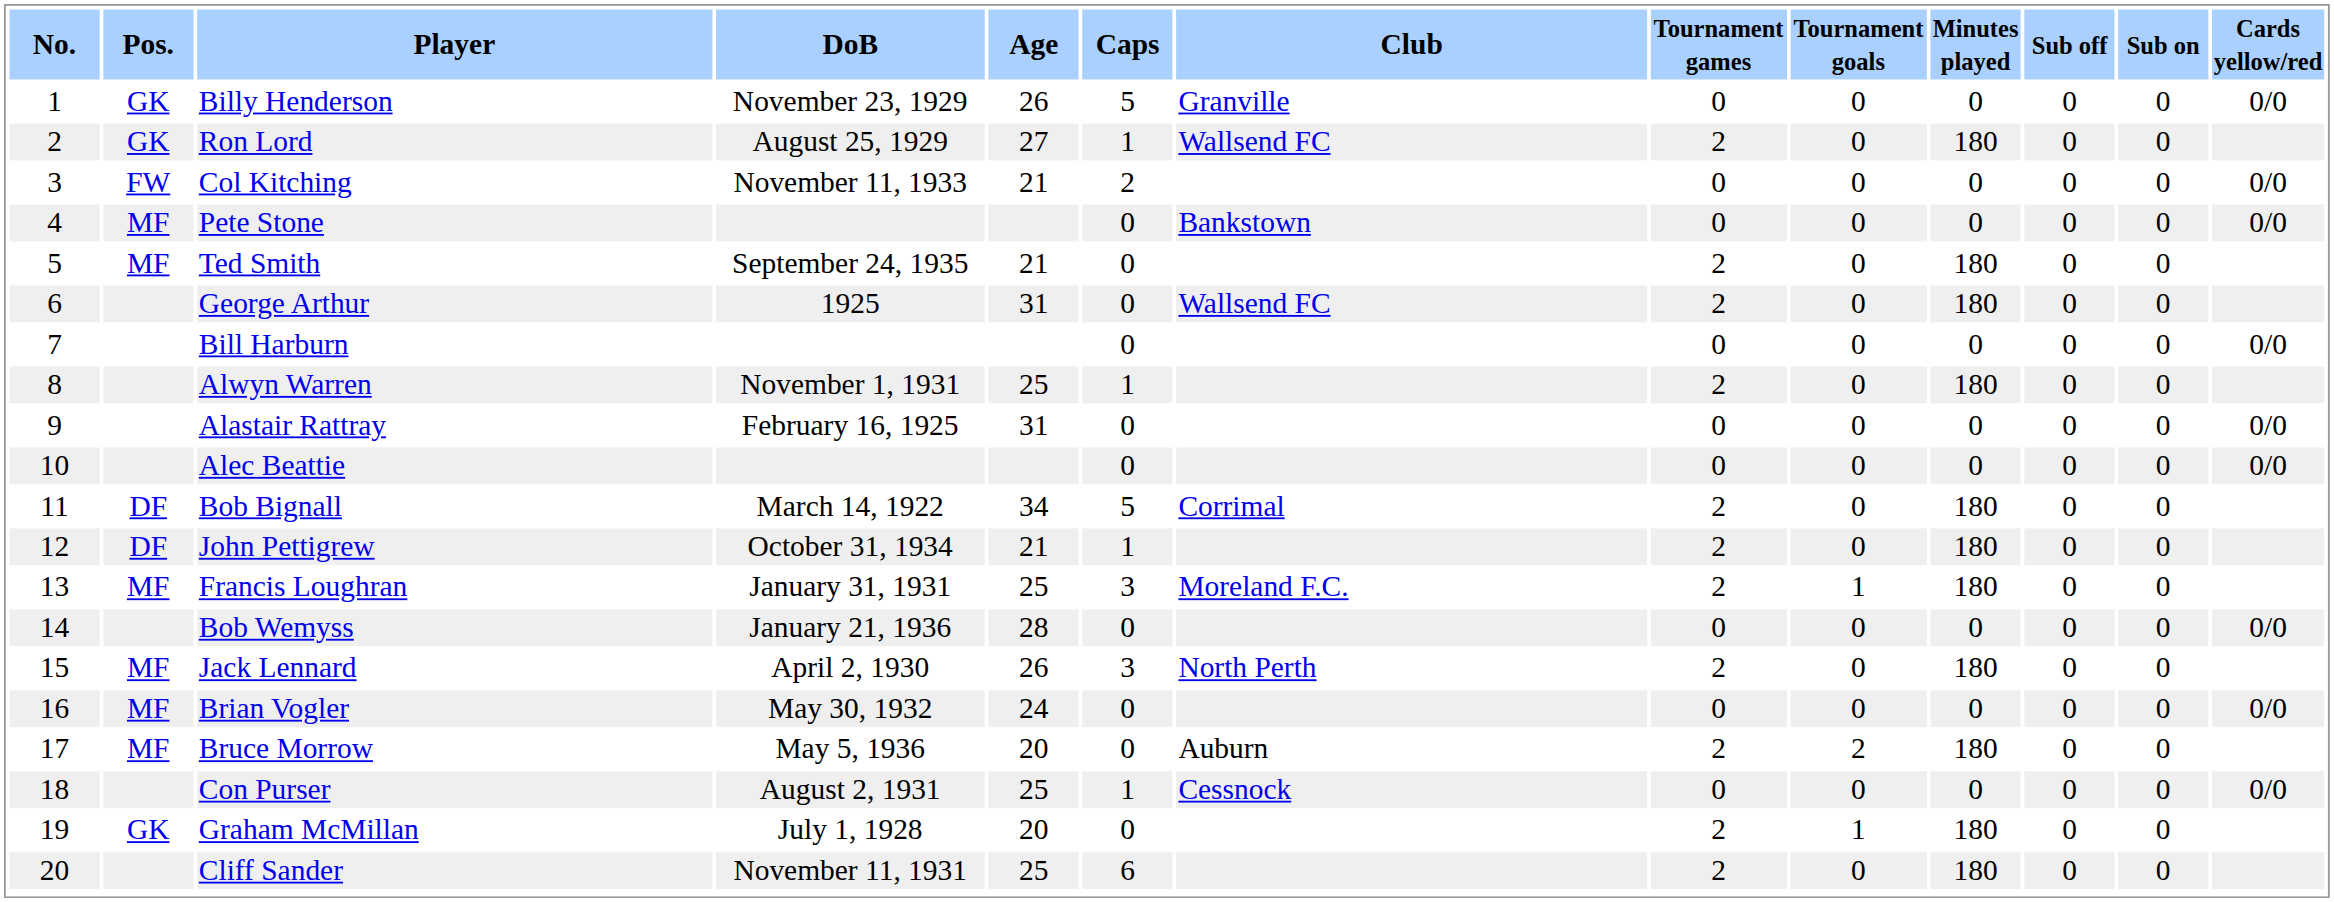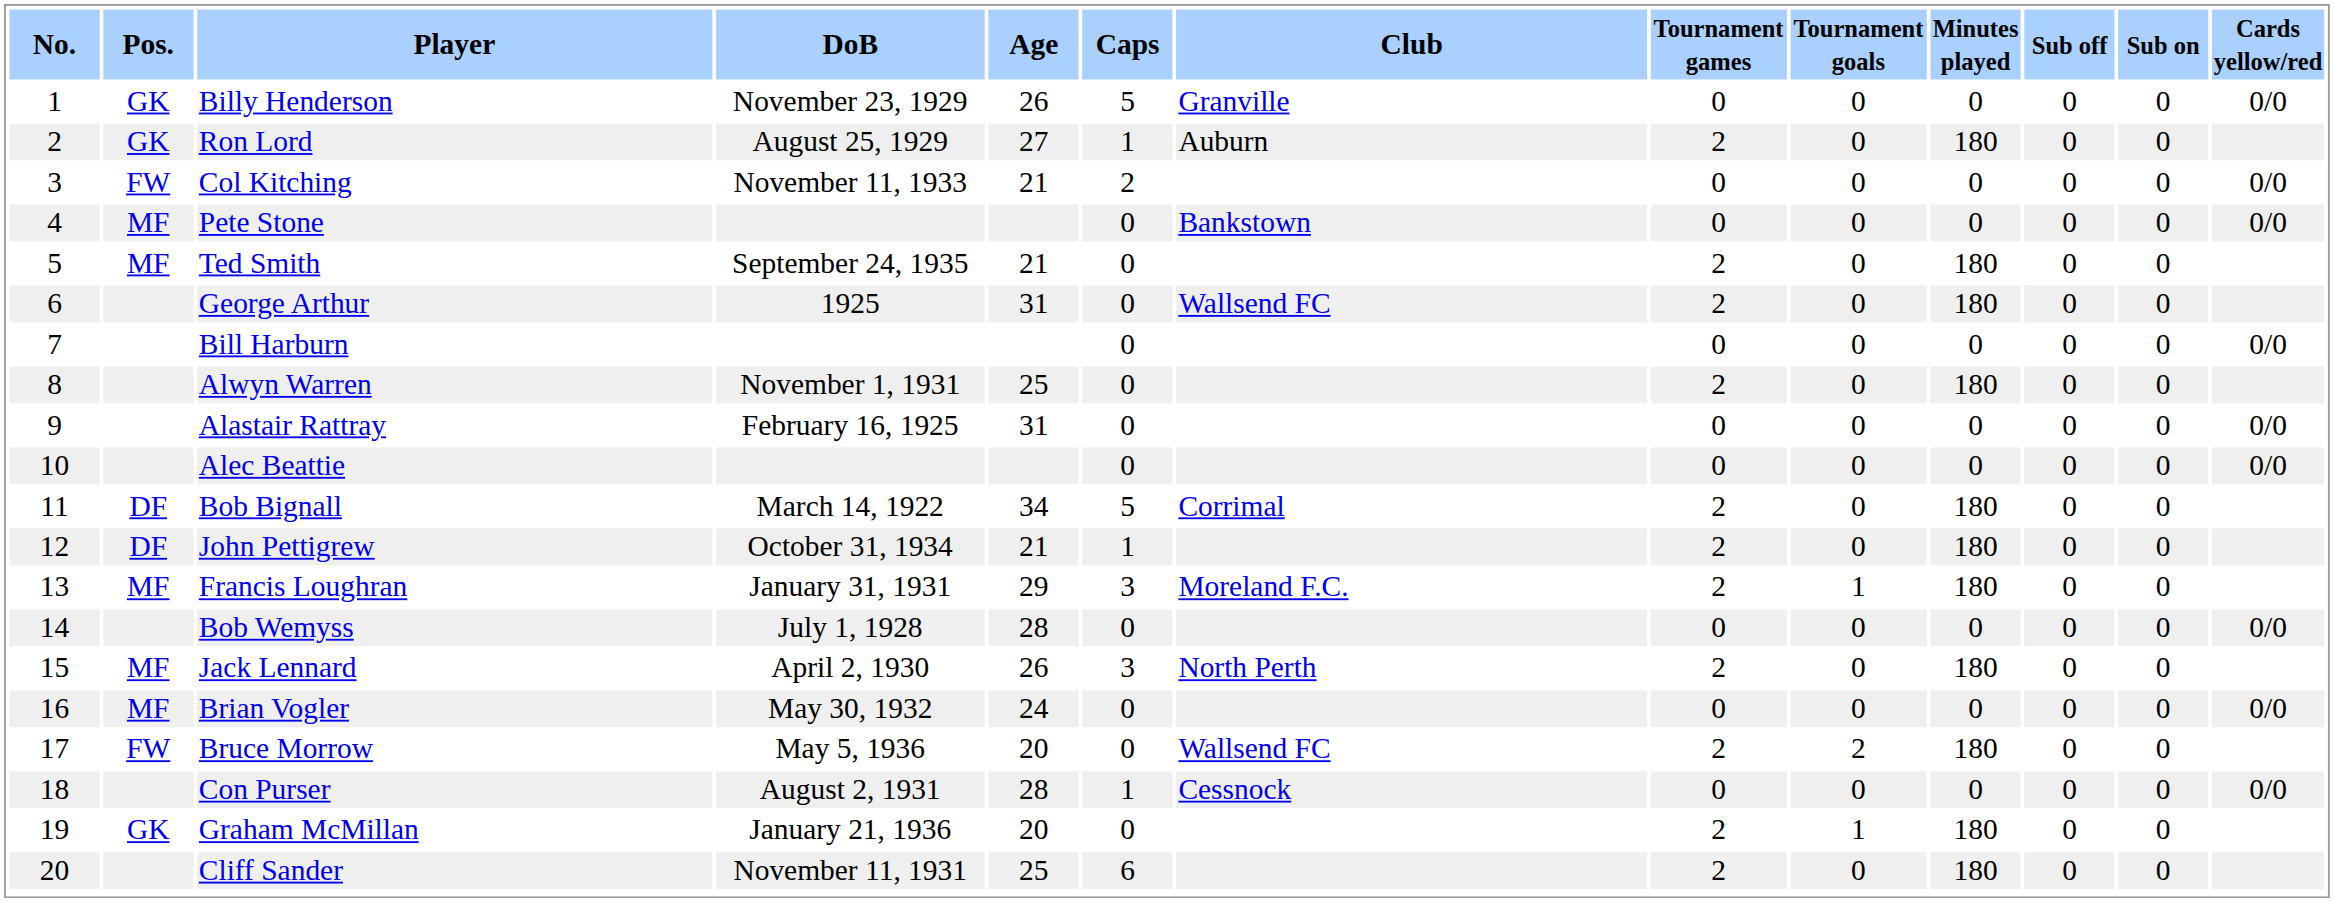 <table border="0"  style="width:100%; border:1px solid #999; background:#fff; text-align:center;">
 <tr style="text-align:center; background:#aad0ff;">
 <th width=4%>No.</th>
 <th width=4%>Pos.</th>
 <th width=23%>Player</th>
 <th width=12%>DoB</th>
 <th width=4%>Age</th>
 <th width=4%>Caps</th>
 <th width=21%>Club</th>
 <th width=6%><small>Tournament<br>games</small></th>
 <th width=6%><small>Tournament<br>goals</small></th>
 <th width=4%><small>Minutes<br>played</small></th>
 <th width=4%><small>Sub off</small></th>
 <th width=4%><small>Sub on</small></th>
 <th width=4%><small>Cards<br>yellow/red</small></th>
 </tr>
 <tr>
 <td>1</td>
 <td><a href='#'>GK</a></td>
 <td align="left"><a href='#'>Billy Henderson</a></td>
 <td>November 23, 1929</td>
 <td>26</td>
 <td>5</td>
 <td align="left"> <a href='#'>Granville</a></td>
 <td>0</td>
 <td>0</td>
 <td>0</td>
 <td>0</td>
 <td>0</td>
 <td>0/0</td>
 </tr>
 <tr style="background:#efefef;">
 <td>2</td>
 <td><a href='#'>GK</a></td>
 <td align="left"><a href='#'>Ron Lord</a></td>
 <td>August 25, 1929</td>
 <td>27</td>
 <td>1</td>
-<td align="left"> <a href='#'>Wallsend FC</a></td>
+<td align="left"> Auburn</td>
 <td>2</td>
 <td>0</td>
 <td>180</td>
 <td>0</td>
 <td>0</td>
 <td></td>
 </tr>
 <tr>
 <td>3</td>
 <td><a href='#'>FW</a></td>
 <td align="left"><a href='#'>Col Kitching</a></td>
 <td>November 11, 1933</td>
 <td>21</td>
 <td>2</td>
 <td align="left"></td>
 <td>0</td>
 <td>0</td>
 <td>0</td>
 <td>0</td>
 <td>0</td>
 <td>0/0</td>
 </tr>
 <tr style="background:#efefef;">
 <td>4</td>
 <td><a href='#'>MF</a></td>
 <td align="left"><a href='#'>Pete Stone</a></td>
 <td></td>
 <td></td>
 <td>0</td>
 <td align="left"> <a href='#'>Bankstown</a></td>
 <td>0</td>
 <td>0</td>
 <td>0</td>
 <td>0</td>
 <td>0</td>
 <td>0/0</td>
 </tr>
 <tr>
 <td>5</td>
 <td><a href='#'>MF</a></td>
 <td align="left"><a href='#'>Ted Smith</a></td>
 <td>September 24, 1935</td>
 <td>21</td>
 <td>0</td>
 <td align="left"></td>
 <td>2</td>
 <td>0</td>
 <td>180</td>
 <td>0</td>
 <td>0</td>
 <td></td>
 </tr>
 <tr style="background:#efefef;">
 <td>6</td>
 <td></td>
 <td align="left"><a href='#'>George Arthur</a></td>
 <td>1925</td>
 <td>31</td>
 <td>0</td>
 <td align="left"> <a href='#'>Wallsend FC</a></td>
 <td>2</td>
 <td>0</td>
 <td>180</td>
 <td>0</td>
 <td>0</td>
 <td></td>
 </tr>
 <tr>
 <td>7</td>
 <td></td>
 <td align="left"><a href='#'>Bill Harburn</a></td>
 <td></td>
 <td></td>
 <td>0</td>
 <td align="left"></td>
 <td>0</td>
 <td>0</td>
 <td>0</td>
 <td>0</td>
 <td>0</td>
 <td>0/0</td>
 </tr>
 <tr style="background:#efefef;">
 <td>8</td>
 <td></td>
 <td align="left"><a href='#'>Alwyn Warren</a></td>
 <td>November 1, 1931</td>
 <td>25</td>
-<td>1</td>
+<td>0</td>
 <td align="left"></td>
 <td>2</td>
 <td>0</td>
 <td>180</td>
 <td>0</td>
 <td>0</td>
 <td></td>
 </tr>
 <tr>
 <td>9</td>
 <td></td>
 <td align="left"><a href='#'>Alastair Rattray</a></td>
 <td>February 16, 1925</td>
 <td>31</td>
 <td>0</td>
 <td align="left"></td>
 <td>0</td>
 <td>0</td>
 <td>0</td>
 <td>0</td>
 <td>0</td>
 <td>0/0</td>
 </tr>
 <tr style="background:#efefef;">
 <td>10</td>
 <td></td>
 <td align="left"><a href='#'>Alec Beattie</a></td>
 <td></td>
 <td></td>
 <td>0</td>
 <td align="left"></td>
 <td>0</td>
 <td>0</td>
 <td>0</td>
 <td>0</td>
 <td>0</td>
 <td>0/0</td>
 </tr>
 <tr>
 <td>11</td>
 <td><a href='#'>DF</a></td>
 <td align="left"><a href='#'>Bob Bignall</a></td>
 <td>March 14, 1922</td>
 <td>34</td>
 <td>5</td>
 <td align="left"> <a href='#'>Corrimal</a></td>
 <td>2</td>
 <td>0</td>
 <td>180</td>
 <td>0</td>
 <td>0</td>
 <td></td>
 </tr>
 <tr style="background:#efefef;">
 <td>12</td>
 <td><a href='#'>DF</a></td>
 <td align="left"><a href='#'>John Pettigrew</a></td>
 <td>October 31, 1934</td>
 <td>21</td>
 <td>1</td>
 <td align="left"></td>
 <td>2</td>
 <td>0</td>
 <td>180</td>
 <td>0</td>
 <td>0</td>
 <td></td>
 </tr>
 <tr>
 <td>13</td>
 <td><a href='#'>MF</a></td>
 <td align="left"><a href='#'>Francis Loughran</a></td>
 <td>January 31, 1931</td>
-<td>25</td>
+<td>29</td>
 <td>3</td>
 <td align="left"> <a href='#'>Moreland F.C.</a></td>
 <td>2</td>
 <td>1</td>
 <td>180</td>
 <td>0</td>
 <td>0</td>
 <td></td>
 </tr>
 <tr style="background:#efefef;">
 <td>14</td>
 <td></td>
 <td align="left"><a href='#'>Bob Wemyss</a></td>
-<td>January 21, 1936</td>
+<td>July 1, 1928</td>
 <td>28</td>
 <td>0</td>
 <td align="left"></td>
 <td>0</td>
 <td>0</td>
 <td>0</td>
 <td>0</td>
 <td>0</td>
 <td>0/0</td>
 </tr>
 <tr>
 <td>15</td>
 <td><a href='#'>MF</a></td>
 <td align="left"><a href='#'>Jack Lennard</a></td>
 <td>April 2, 1930</td>
 <td>26</td>
 <td>3</td>
 <td align="left"> <a href='#'>North Perth</a></td>
 <td>2</td>
 <td>0</td>
 <td>180</td>
 <td>0</td>
 <td>0</td>
 <td></td>
 </tr>
 <tr style="background:#efefef;">
 <td>16</td>
 <td><a href='#'>MF</a></td>
 <td align="left"><a href='#'>Brian Vogler</a></td>
 <td>May 30, 1932</td>
 <td>24</td>
 <td>0</td>
 <td align="left"></td>
 <td>0</td>
 <td>0</td>
 <td>0</td>
 <td>0</td>
 <td>0</td>
 <td>0/0</td>
 </tr>
 <tr>
 <td>17</td>
-<td><a href='#'>MF</a></td>
+<td><a href='#'>FW</a></td>
 <td align="left"><a href='#'>Bruce Morrow</a></td>
 <td>May 5, 1936</td>
 <td>20</td>
 <td>0</td>
-<td align="left"> Auburn</td>
+<td align="left"> <a href='#'>Wallsend FC</a></td>
 <td>2</td>
 <td>2</td>
 <td>180</td>
 <td>0</td>
 <td>0</td>
 <td></td>
 </tr>
 <tr style="background:#efefef;">
 <td>18</td>
 <td></td>
 <td align="left"><a href='#'>Con Purser</a></td>
 <td>August 2, 1931</td>
-<td>25</td>
+<td>28</td>
 <td>1</td>
 <td align="left"> <a href='#'>Cessnock</a></td>
 <td>0</td>
 <td>0</td>
 <td>0</td>
 <td>0</td>
 <td>0</td>
 <td>0/0</td>
 </tr>
 <tr>
 <td>19</td>
 <td><a href='#'>GK</a></td>
 <td align="left"><a href='#'>Graham McMillan</a></td>
-<td>July 1, 1928</td>
+<td>January 21, 1936</td>
 <td>20</td>
 <td>0</td>
 <td align="left"></td>
 <td>2</td>
 <td>1</td>
 <td>180</td>
 <td>0</td>
 <td>0</td>
 <td></td>
 </tr>
 <tr style="background:#efefef;">
 <td>20</td>
 <td></td>
 <td align="left"><a href='#'>Cliff Sander</a></td>
 <td>November 11, 1931</td>
 <td>25</td>
 <td>6</td>
 <td align="left"></td>
 <td>2</td>
 <td>0</td>
 <td>180</td>
 <td>0</td>
 <td>0</td>
 <td></td>
 </tr>
 <tr>
 </tr>
 </table>
